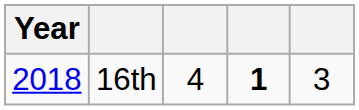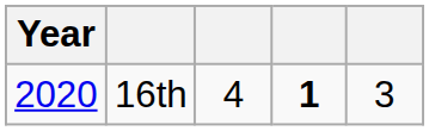 <table class="wikitable" style="text-align: center;">
 <tr>
 <th>Year</th>
 <th></th>
 <th width=25px></th>
 <th width=25px></th>
 <th width=25px></th>
 </tr>
 <tr>
-<td> <a href='#'>2018</a></td>
+<td> <a href='#'>2020</a></td>
 <td>16th</td>
 <td>4</td>
 <td><strong>1</strong></td>
 <td>3</td>
 </tr>
 </table>
